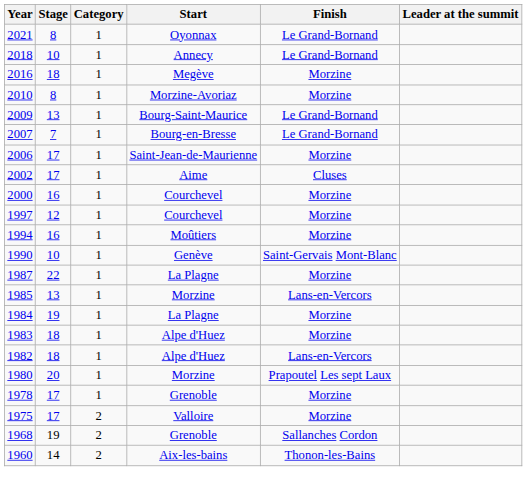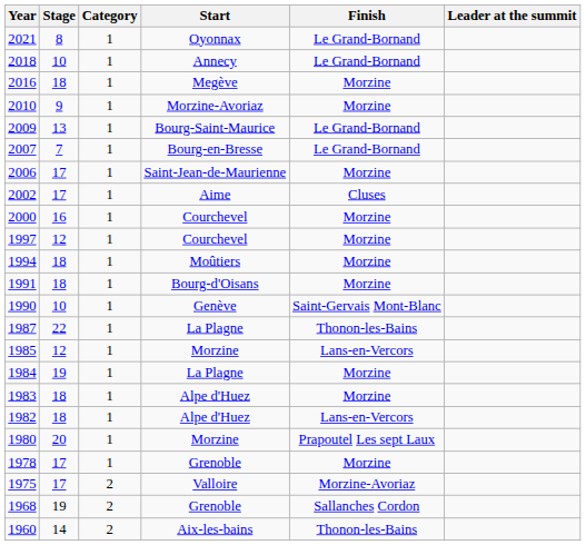 <table class="wikitable" style="text-align: center;">
 <tr>
 <th>Year</th>
 <th>Stage</th>
 <th>Category</th>
 <th>Start</th>
 <th>Finish</th>
 <th>Leader at the summit</th>
 </tr>
 <tr>
 <td><a href='#'>2021</a></td>
 <td><a href='#'>8</a></td>
 <td>1</td>
 <td><a href='#'>Oyonnax</a></td>
 <td><a href='#'>Le Grand-Bornand</a></td>
 <td align=left></td>
 </tr>
 <tr>
 <td><a href='#'>2018</a></td>
 <td><a href='#'>10</a></td>
 <td>1</td>
 <td><a href='#'>Annecy</a></td>
 <td><a href='#'>Le Grand-Bornand</a></td>
 <td align=left></td>
 </tr>
 <tr>
 <td><a href='#'>2016</a></td>
 <td><a href='#'>18</a></td>
 <td>1</td>
 <td><a href='#'>Megève</a></td>
 <td><a href='#'>Morzine</a></td>
 <td align=left></td>
 </tr>
 <tr>
 <td><a href='#'>2010</a></td>
-<td><a href='#'>8</a></td>
+<td><a href='#'>9</a></td>
 <td>1</td>
 <td><a href='#'>Morzine-Avoriaz</a></td>
 <td><a href='#'>Morzine</a></td>
 <td align=left></td>
 </tr>
 <tr>
 <td><a href='#'>2009</a></td>
 <td><a href='#'>13</a></td>
 <td>1</td>
 <td><a href='#'>Bourg-Saint-Maurice</a></td>
 <td><a href='#'>Le Grand-Bornand</a></td>
 <td align=left></td>
 </tr>
 <tr>
 <td><a href='#'>2007</a></td>
 <td><a href='#'>7</a></td>
 <td>1</td>
 <td><a href='#'>Bourg-en-Bresse</a></td>
 <td><a href='#'>Le Grand-Bornand</a></td>
 <td align=left></td>
 </tr>
 <tr>
 <td><a href='#'>2006</a></td>
 <td><a href='#'>17</a></td>
 <td>1</td>
 <td><a href='#'>Saint-Jean-de-Maurienne</a></td>
 <td><a href='#'>Morzine</a></td>
 <td align=left></s></td>
 </tr>
 <tr>
 <td><a href='#'>2002</a></td>
 <td><a href='#'>17</a></td>
 <td>1</td>
 <td><a href='#'>Aime</a></td>
 <td><a href='#'>Cluses</a></td>
 <td align=left></td>
 </tr>
 <tr>
 <td><a href='#'>2000</a></td>
 <td><a href='#'>16</a></td>
 <td>1</td>
 <td><a href='#'>Courchevel</a></td>
 <td><a href='#'>Morzine</a></td>
 <td align=left></td>
 </tr>
 <tr>
 <td><a href='#'>1997</a></td>
 <td><a href='#'>12</a></td>
 <td>1</td>
 <td><a href='#'>Courchevel</a></td>
 <td><a href='#'>Morzine</a></td>
 <td align=left></td>
 </tr>
 <tr>
 <td><a href='#'>1994</a></td>
-<td><a href='#'>16</a></td>
+<td><a href='#'>18</a></td>
 <td>1</td>
 <td><a href='#'>Moûtiers</a></td>
+<td><a href='#'>Morzine</a></td>
+<td align=left></td>
+</tr>
+<tr>
+<td><a href='#'>1991</a></td>
+<td><a href='#'>18</a></td>
+<td>1</td>
+<td><a href='#'>Bourg-d'Oisans</a></td>
 <td><a href='#'>Morzine</a></td>
 <td align=left></td>
 </tr>
 <tr>
 <td><a href='#'>1990</a></td>
 <td><a href='#'>10</a></td>
 <td>1</td>
 <td><a href='#'>Genève</a></td>
 <td><a href='#'>Saint-Gervais</a> <a href='#'>Mont-Blanc</a></td>
 <td align=left></td>
 </tr>
 <tr>
 <td><a href='#'>1987</a></td>
 <td><a href='#'>22</a></td>
 <td>1</td>
 <td><a href='#'>La Plagne</a></td>
-<td><a href='#'>Morzine</a></td>
+<td><a href='#'>Thonon-les-Bains</a></td>
 <td align=left></td>
 </tr>
 <tr>
 <td><a href='#'>1985</a></td>
-<td><a href='#'>13</a></td>
+<td><a href='#'>12</a></td>
 <td>1</td>
 <td><a href='#'>Morzine</a></td>
 <td><a href='#'>Lans-en-Vercors</a></td>
 <td align=left></td>
 </tr>
 <tr>
 <td><a href='#'>1984</a></td>
 <td><a href='#'>19</a></td>
 <td>1</td>
 <td><a href='#'>La Plagne</a></td>
 <td><a href='#'>Morzine</a></td>
 <td align=left></td>
 </tr>
 <tr>
 <td><a href='#'>1983</a></td>
 <td><a href='#'>18</a></td>
 <td>1</td>
 <td><a href='#'>Alpe d'Huez</a></td>
 <td><a href='#'>Morzine</a></td>
 <td align=left></td>
 </tr>
 <tr>
 <td><a href='#'>1982</a></td>
 <td><a href='#'>18</a></td>
 <td>1</td>
 <td><a href='#'>Alpe d'Huez</a></td>
 <td><a href='#'>Lans-en-Vercors</a></td>
 <td align=left></td>
 </tr>
 <tr>
 <td><a href='#'>1980</a></td>
 <td><a href='#'>20</a></td>
 <td>1</td>
 <td><a href='#'>Morzine</a></td>
 <td><a href='#'>Prapoutel</a> <a href='#'>Les sept Laux</a></td>
 <td align=left></td>
 </tr>
 <tr>
 <td><a href='#'>1978</a></td>
 <td><a href='#'>17</a></td>
 <td>1</td>
 <td><a href='#'>Grenoble</a></td>
 <td><a href='#'>Morzine</a></td>
 <td align=left></td>
 </tr>
 <tr>
 <td><a href='#'>1975</a></td>
 <td><a href='#'>17</a></td>
 <td>2</td>
 <td><a href='#'>Valloire</a></td>
-<td><a href='#'>Morzine</a></td>
+<td><a href='#'>Morzine-Avoriaz</a></td>
 <td align=left></td>
 </tr>
 <tr>
 <td><a href='#'>1968</a></td>
 <td>19</td>
 <td>2</td>
 <td><a href='#'>Grenoble</a></td>
 <td><a href='#'>Sallanches</a> <a href='#'>Cordon</a></td>
 <td align=left></td>
 </tr>
 <tr>
 <td><a href='#'>1960</a></td>
 <td>14</td>
 <td>2</td>
 <td><a href='#'>Aix-les-bains</a></td>
 <td><a href='#'>Thonon-les-Bains</a></td>
 <td align=left></td>
 </tr>
 </table>
